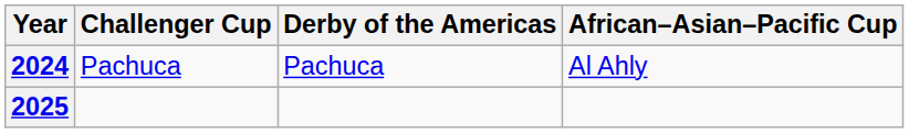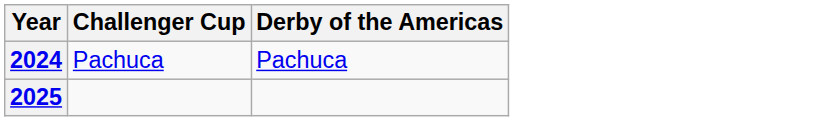 <table class="wikitable plainrowheaders sortable">
 <tr>
 <th scope=col>Year</th>
 <th scope=col>Challenger Cup</th>
 <th scope=col>Derby of the Americas</th>
-<th scope=col>African–Asian–Pacific Cup</th>
 </tr>
 <tr>
 <th scope="row" style="text-align:center"><a href='#'>2024</a></th>
 <td> <a href='#'>Pachuca</a></td>
 <td> <a href='#'>Pachuca</a></td>
-<td> <a href='#'>Al Ahly</a></td>
 </tr>
 <tr>
 <th scope="row" style="text-align:center"><a href='#'>2025</a></th>
 <td></td>
 <td></td>
-<td></td>
 </tr>
 </table>
